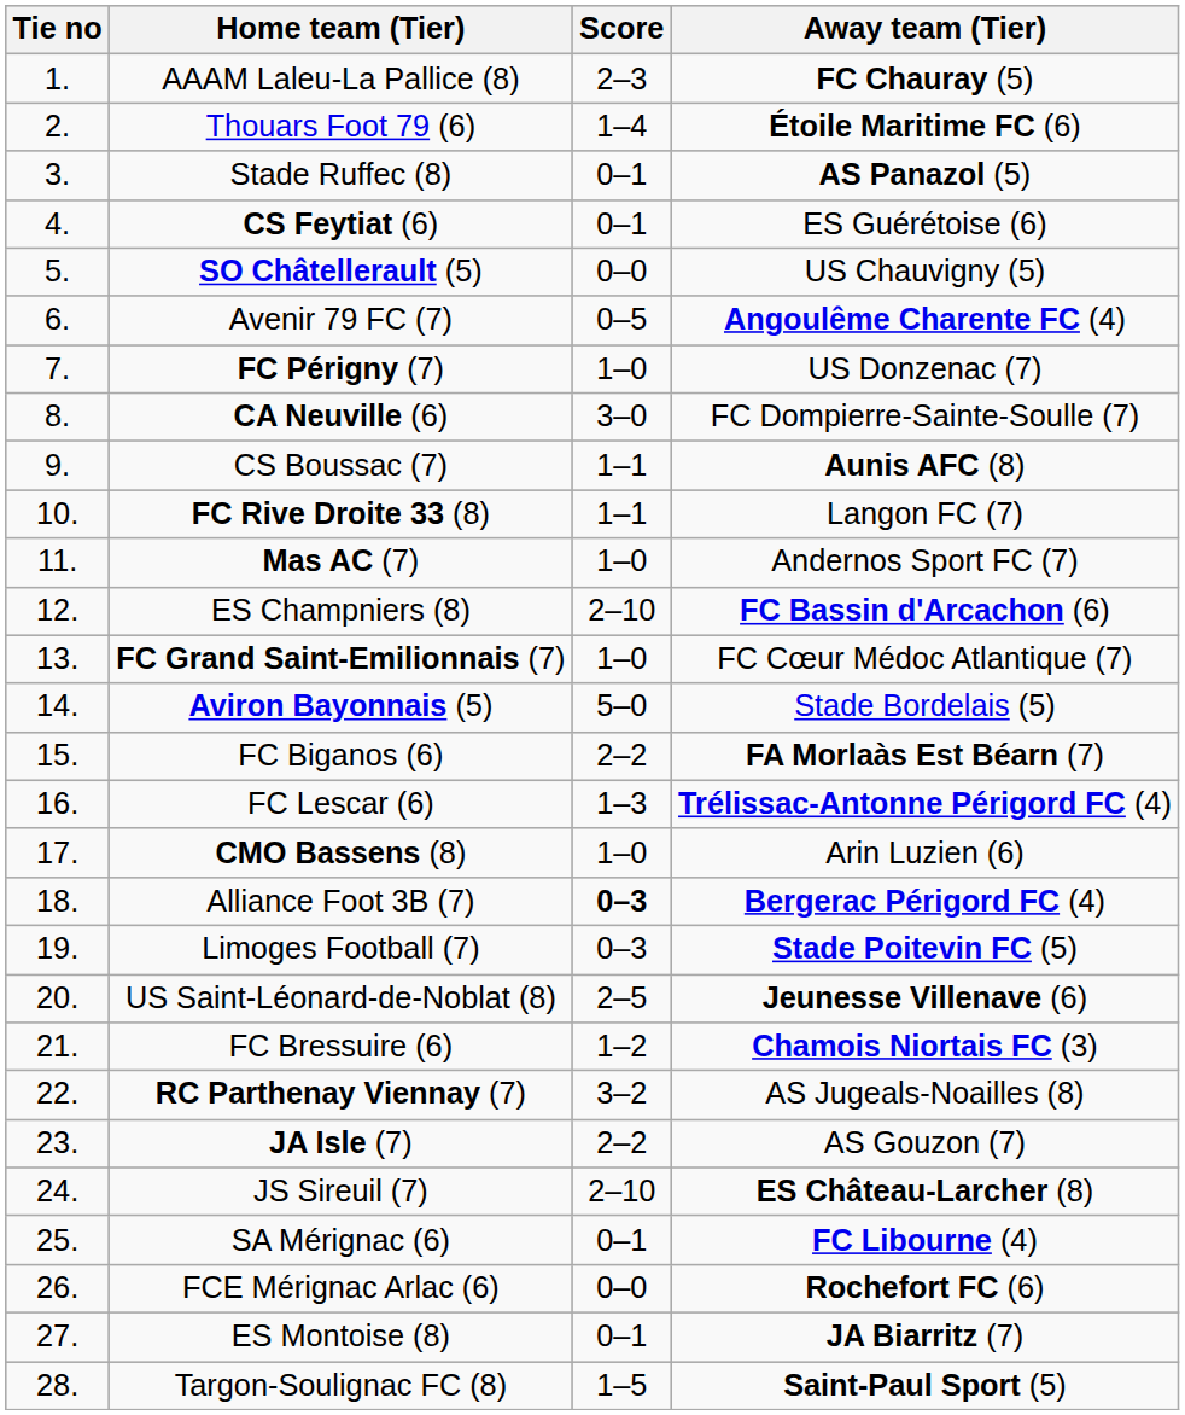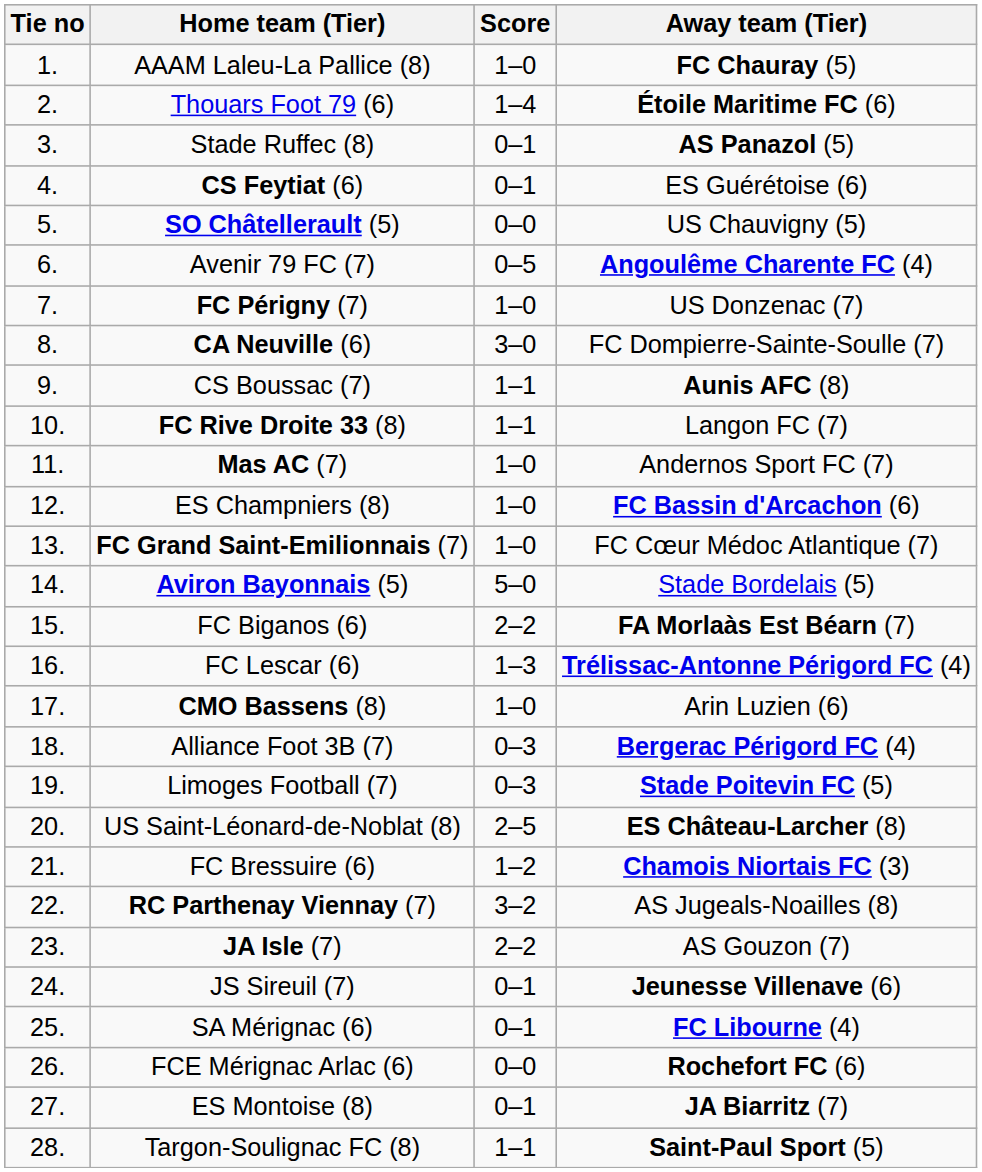 <table class="wikitable" style="text-align: center">
 <tr>
 <th>Tie no</th>
 <th>Home team (Tier)</th>
 <th>Score</th>
 <th>Away team (Tier)</th>
 </tr>
 <tr>
 <td>1.</td>
 <td>AAAM Laleu-La Pallice (8)</td>
-<td>2–3</td>
+<td>1–0</td>
 <td><strong>FC Chauray</strong> (5)</td>
 </tr>
 <tr>
 <td>2.</td>
 <td><a href='#'>Thouars Foot 79</a> (6)</td>
 <td>1–4</td>
 <td><strong>Étoile Maritime FC</strong> (6)</td>
 </tr>
 <tr>
 <td>3.</td>
 <td>Stade Ruffec (8)</td>
 <td>0–1</td>
 <td><strong>AS Panazol</strong> (5)</td>
 </tr>
 <tr>
 <td>4.</td>
 <td><strong>CS Feytiat</strong> (6)</td>
 <td>0–1</td>
 <td>ES Guérétoise (6)</td>
 </tr>
 <tr>
 <td>5.</td>
 <td><strong><a href='#'>SO Châtellerault</a></strong> (5)</td>
 <td>0–0 </td>
 <td>US Chauvigny (5)</td>
 </tr>
 <tr>
 <td>6.</td>
 <td>Avenir 79 FC (7)</td>
 <td>0–5</td>
 <td><strong><a href='#'>Angoulême Charente FC</a></strong> (4)</td>
 </tr>
 <tr>
 <td>7.</td>
 <td><strong>FC Périgny</strong> (7)</td>
 <td>1–0</td>
 <td>US Donzenac (7)</td>
 </tr>
 <tr>
 <td>8.</td>
 <td><strong>CA Neuville</strong> (6)</td>
 <td>3–0</td>
 <td>FC Dompierre-Sainte-Soulle (7)</td>
 </tr>
 <tr>
 <td>9.</td>
 <td>CS Boussac (7)</td>
 <td>1–1 </td>
 <td><strong>Aunis AFC</strong> (8)</td>
 </tr>
 <tr>
 <td>10.</td>
 <td><strong>FC Rive Droite 33</strong> (8)</td>
 <td>1–1 </td>
 <td>Langon FC (7)</td>
 </tr>
 <tr>
 <td>11.</td>
 <td><strong>Mas AC</strong> (7)</td>
 <td>1–0</td>
 <td>Andernos Sport FC (7)</td>
 </tr>
 <tr>
 <td>12.</td>
 <td>ES Champniers (8)</td>
-<td>2–10</td>
+<td>1–0</td>
 <td><strong><a href='#'>FC Bassin d'Arcachon</a></strong> (6)</td>
 </tr>
 <tr>
 <td>13.</td>
 <td><strong>FC Grand Saint-Emilionnais</strong> (7)</td>
 <td>1–0</td>
 <td>FC Cœur Médoc Atlantique (7)</td>
 </tr>
 <tr>
 <td>14.</td>
 <td><strong><a href='#'>Aviron Bayonnais</a></strong> (5)</td>
 <td>5–0</td>
 <td><a href='#'>Stade Bordelais</a> (5)</td>
 </tr>
 <tr>
 <td>15.</td>
 <td>FC Biganos (6)</td>
 <td>2–2 </td>
 <td><strong>FA Morlaàs Est Béarn</strong> (7)</td>
 </tr>
 <tr>
 <td>16.</td>
 <td>FC Lescar (6)</td>
 <td>1–3</td>
 <td><strong><a href='#'>Trélissac-Antonne Périgord FC</a></strong> (4)</td>
 </tr>
 <tr>
 <td>17.</td>
 <td><strong>CMO Bassens</strong> (8)</td>
 <td>1–0</td>
 <td>Arin Luzien (6)</td>
 </tr>
 <tr>
 <td>18.</td>
 <td>Alliance Foot 3B (7)</td>
-<td><strong>0–3</strong></td>
+<td>0–3</td>
 <td><strong><a href='#'>Bergerac Périgord FC</a></strong> (4)</td>
 </tr>
 <tr>
 <td>19.</td>
 <td>Limoges Football (7)</td>
 <td>0–3</td>
 <td><strong><a href='#'>Stade Poitevin FC</a></strong> (5)</td>
 </tr>
 <tr>
 <td>20.</td>
 <td>US Saint-Léonard-de-Noblat (8)</td>
 <td>2–5</td>
-<td><strong>Jeunesse Villenave</strong> (6)</td>
+<td><strong>ES Château-Larcher</strong> (8)</td>
 </tr>
 <tr>
 <td>21.</td>
 <td>FC Bressuire (6)</td>
 <td>1–2</td>
 <td><strong><a href='#'>Chamois Niortais FC</a></strong> (3)</td>
 </tr>
 <tr>
 <td>22.</td>
 <td><strong>RC Parthenay Viennay</strong> (7)</td>
 <td>3–2</td>
 <td>AS Jugeals-Noailles (8)</td>
 </tr>
 <tr>
 <td>23.</td>
 <td><strong>JA Isle</strong> (7)</td>
 <td>2–2 </td>
 <td>AS Gouzon (7)</td>
 </tr>
 <tr>
 <td>24.</td>
 <td>JS Sireuil (7)</td>
-<td>2–10</td>
-<td><strong>ES Château-Larcher</strong> (8)</td>
+<td>0–1</td>
+<td><strong>Jeunesse Villenave</strong> (6)</td>
 </tr>
 <tr>
 <td>25.</td>
 <td>SA Mérignac (6)</td>
 <td>0–1</td>
 <td><strong><a href='#'>FC Libourne</a></strong> (4)</td>
 </tr>
 <tr>
 <td>26.</td>
 <td>FCE Mérignac Arlac (6)</td>
 <td>0–0 </td>
 <td><strong>Rochefort FC</strong> (6)</td>
 </tr>
 <tr>
 <td>27.</td>
 <td>ES Montoise (8)</td>
 <td>0–1</td>
 <td><strong>JA Biarritz</strong> (7)</td>
 </tr>
 <tr>
 <td>28.</td>
 <td>Targon-Soulignac FC (8)</td>
-<td>1–5</td>
+<td>1–1 </td>
 <td><strong>Saint-Paul Sport</strong> (5)</td>
 </tr>
 </table>
